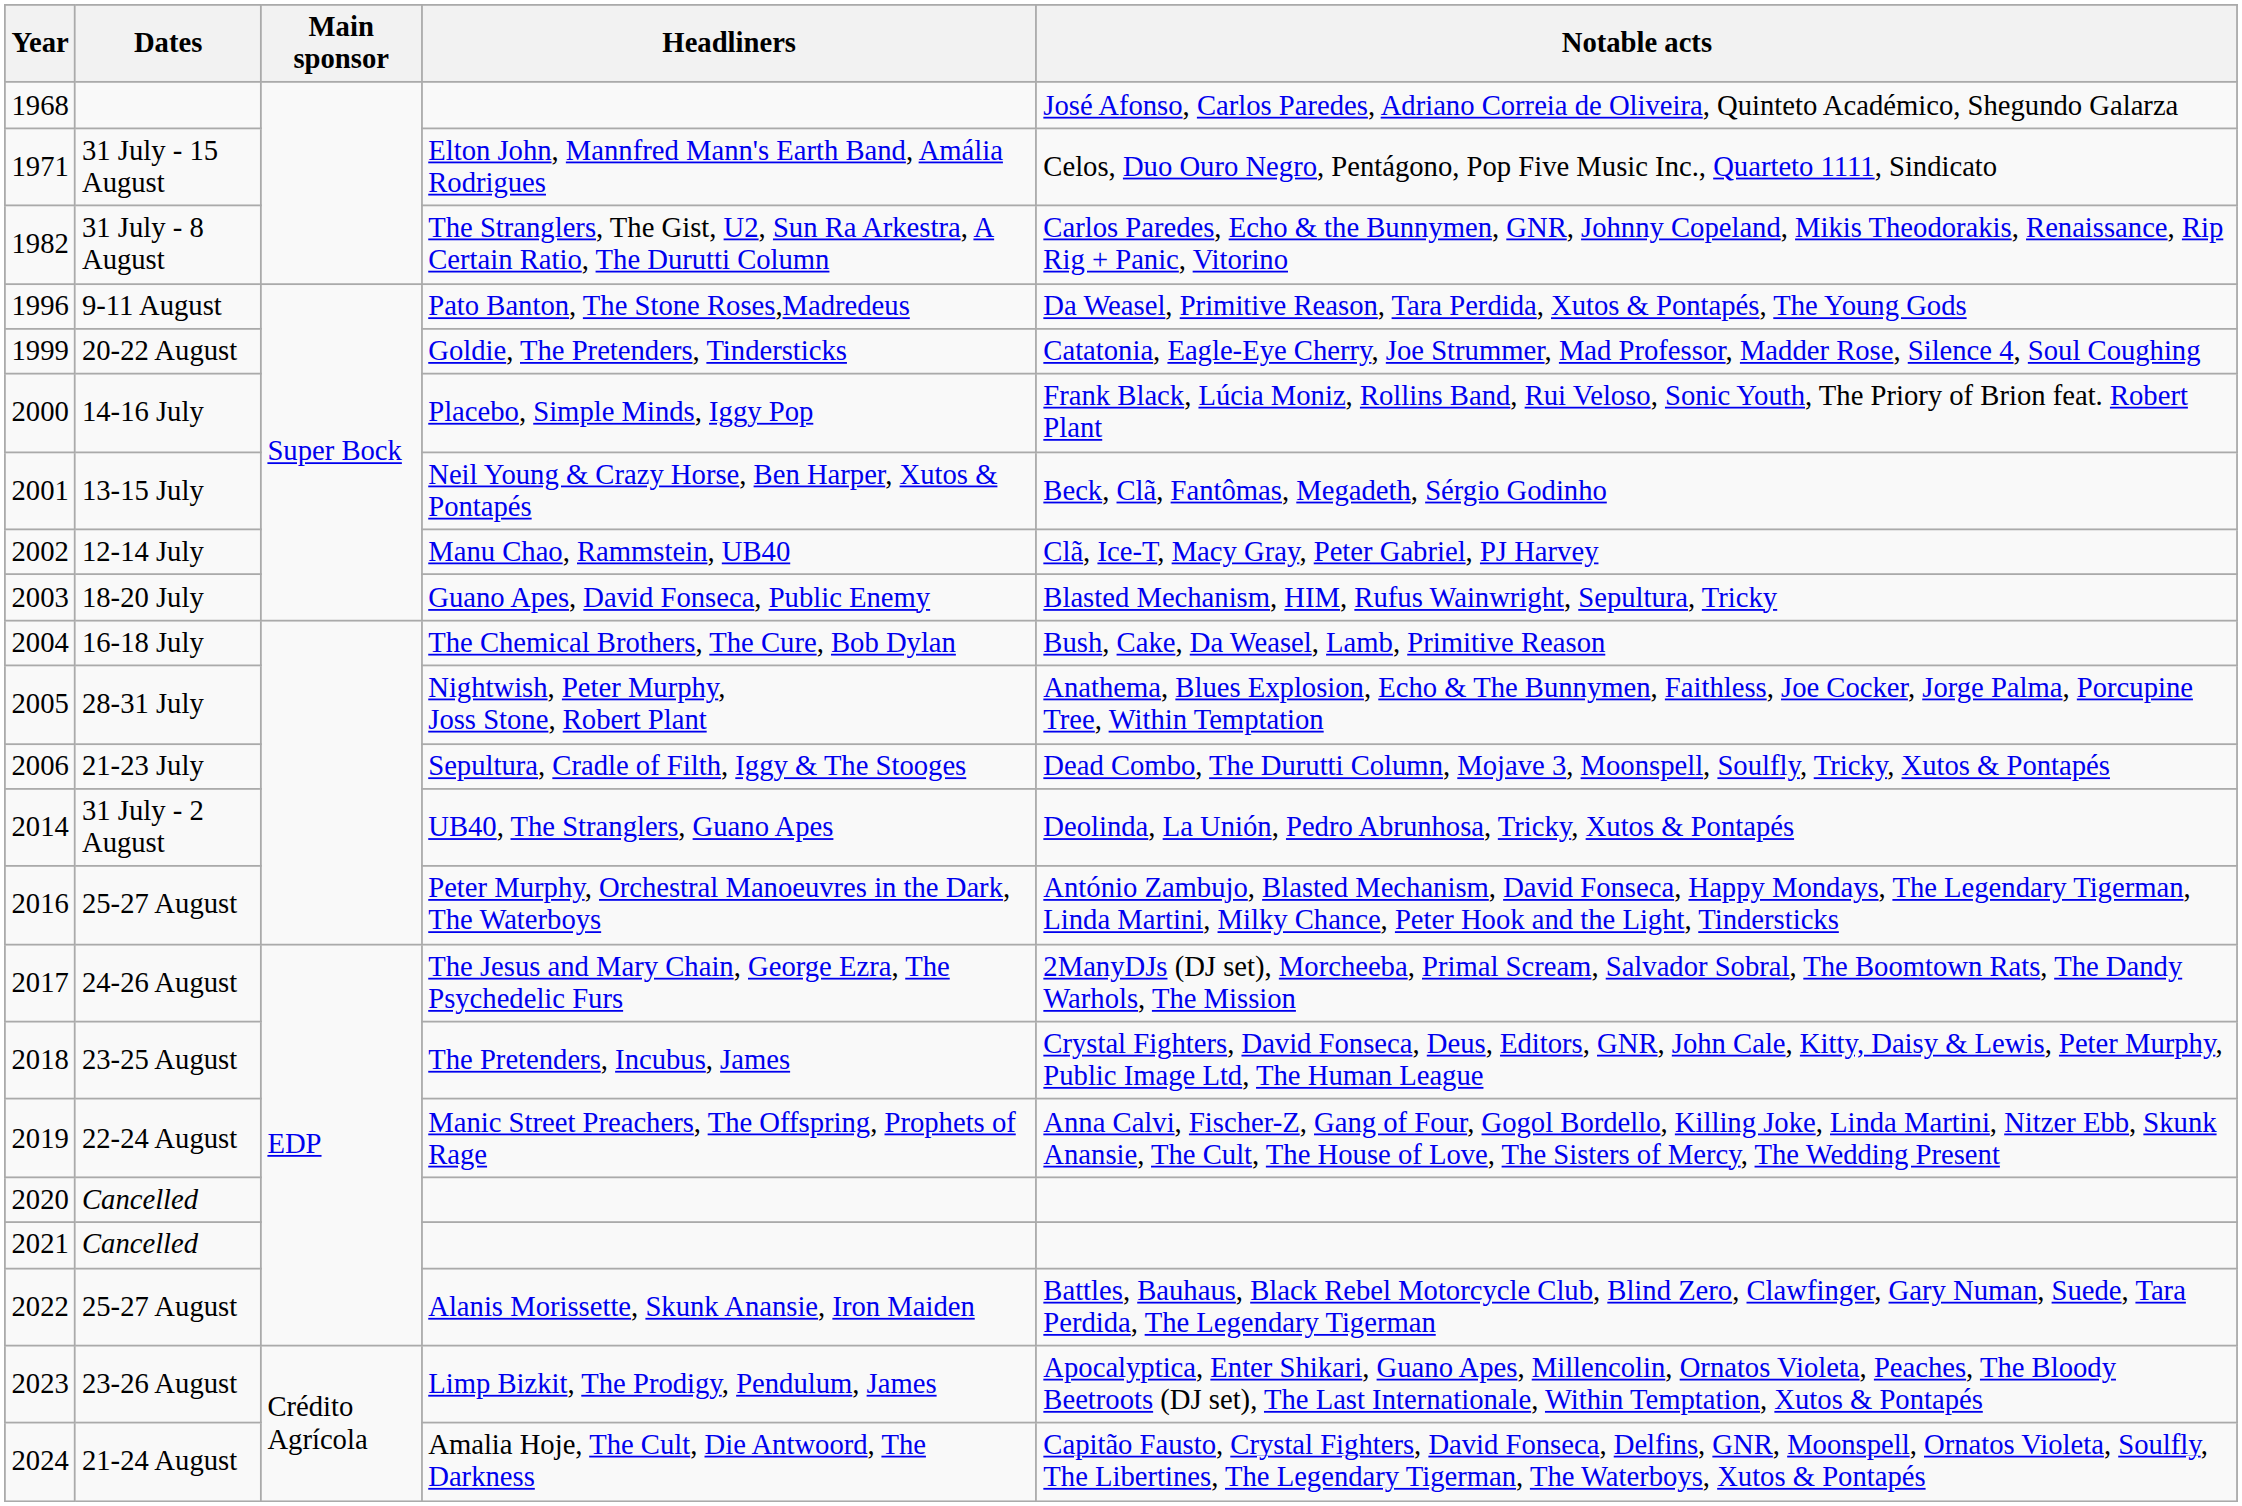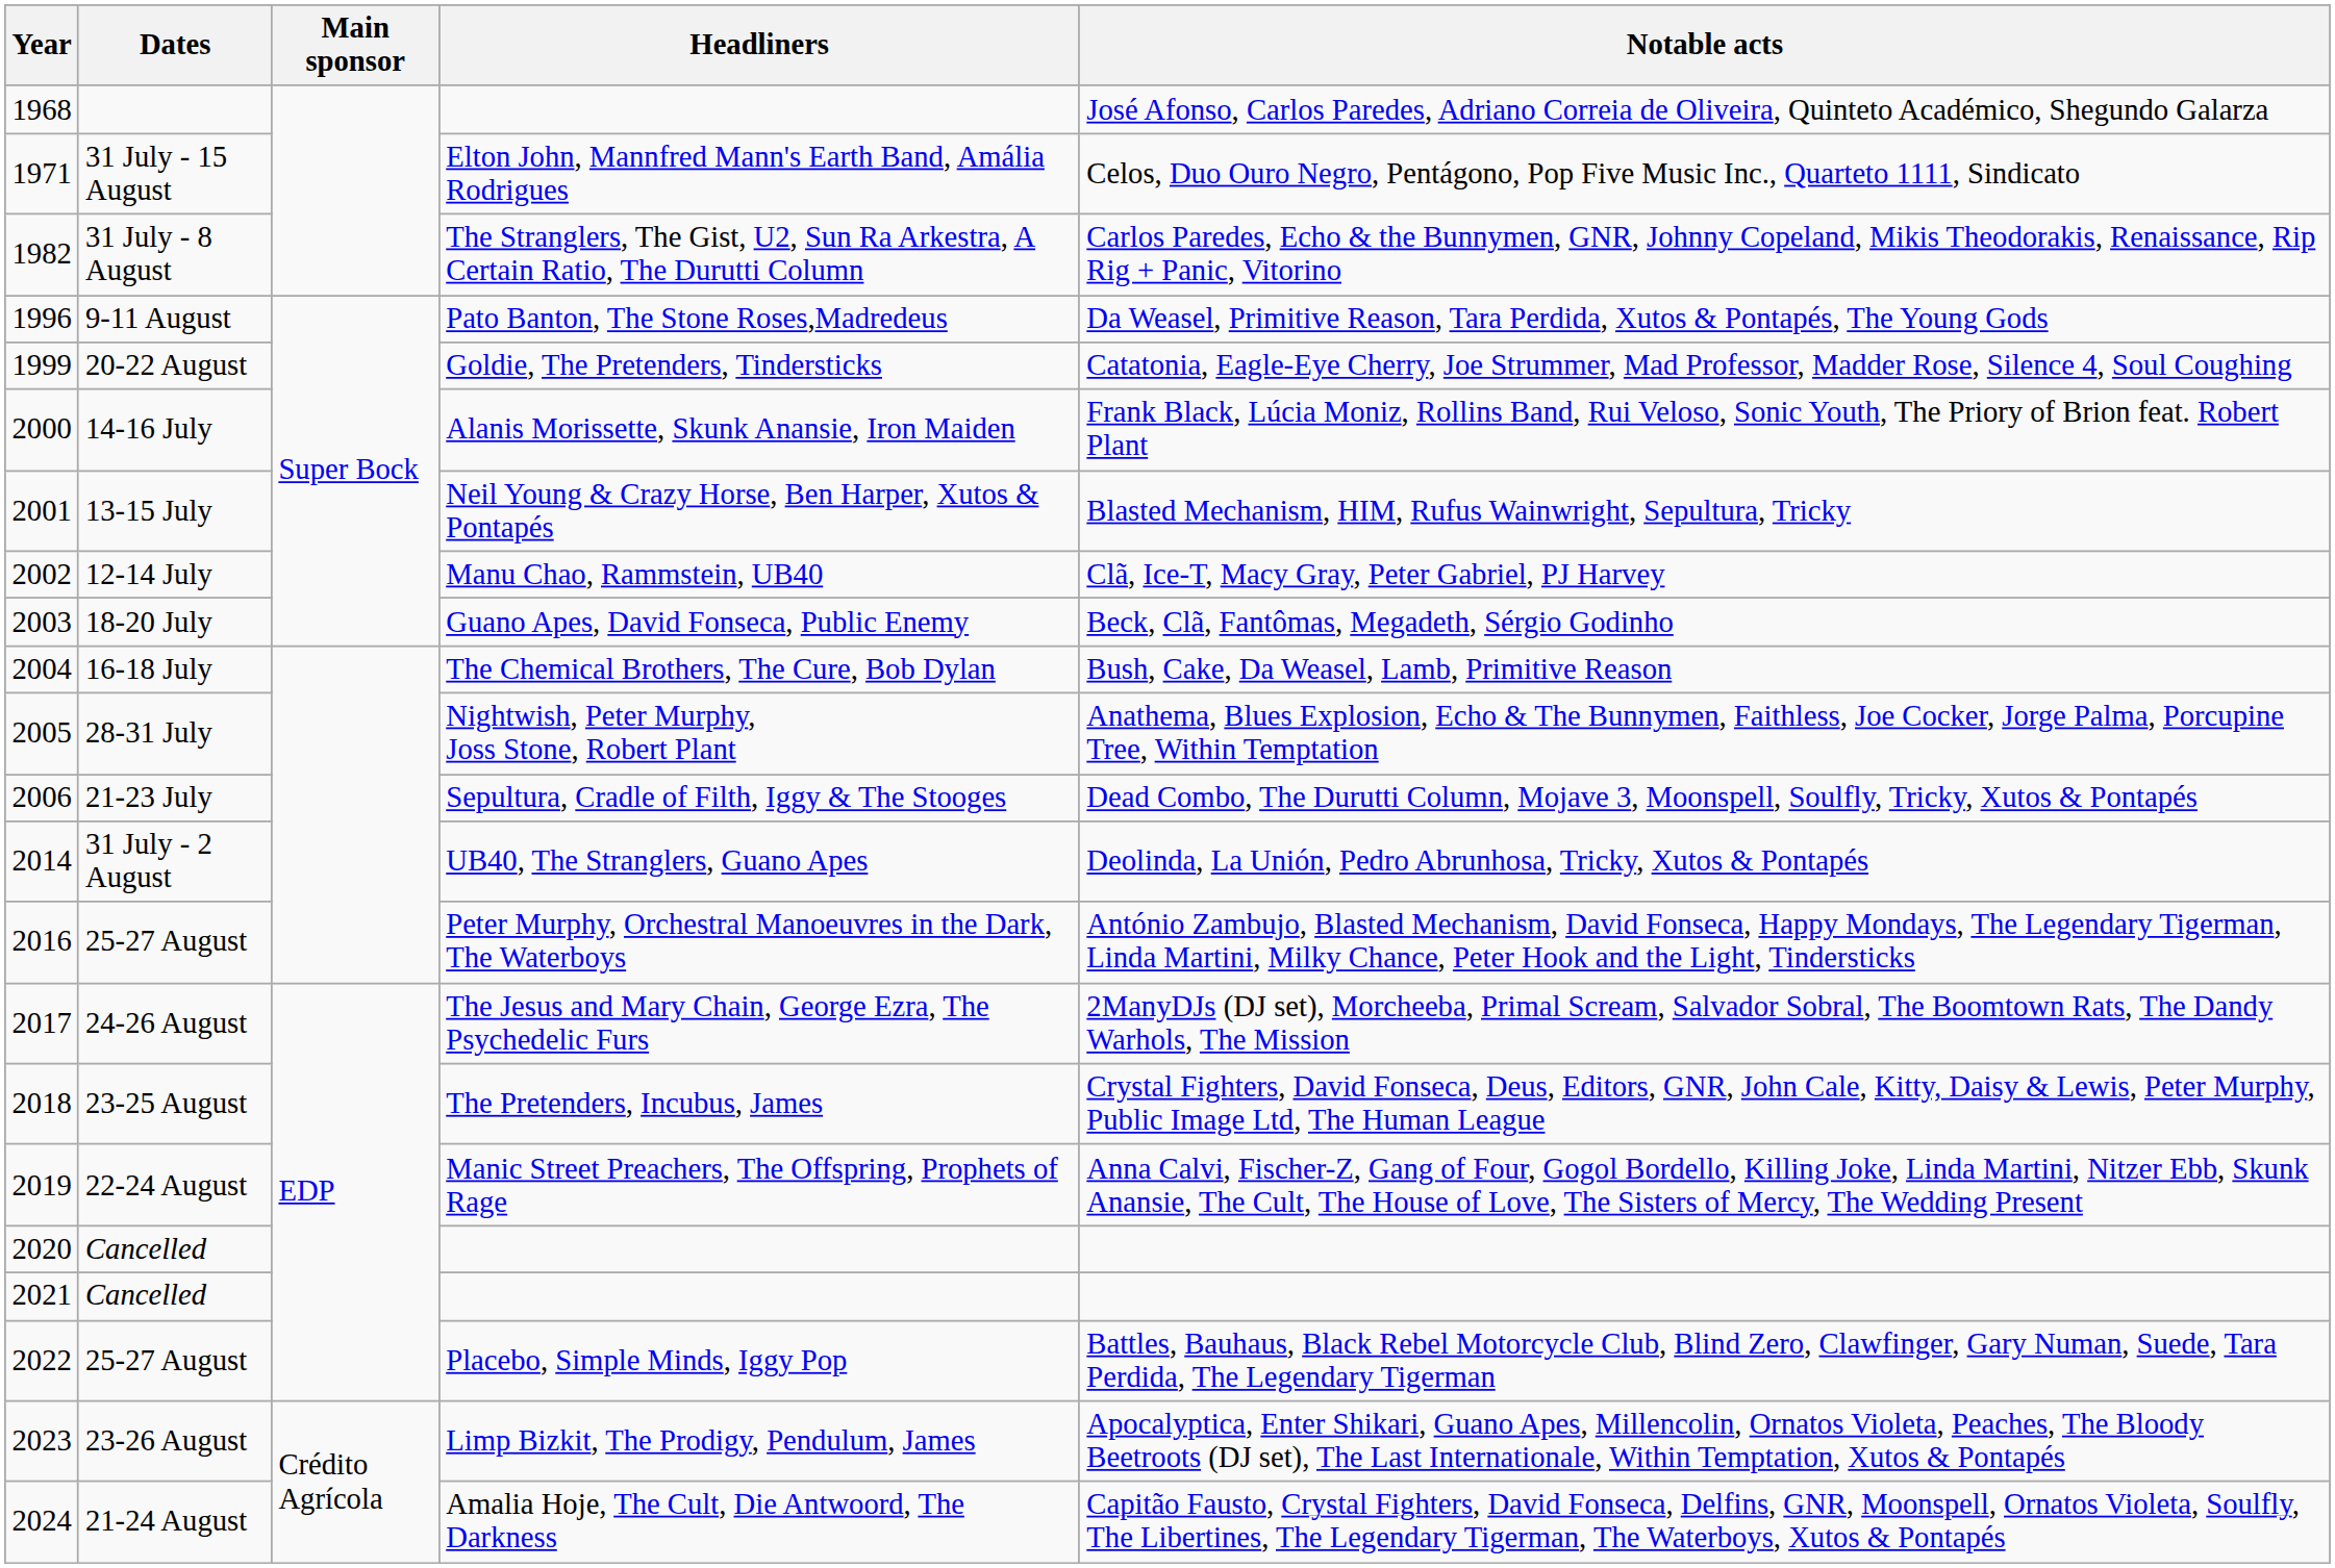 <table class="wikitable sortable">
 <tr>
 <th>Year</th>
 <th>Dates</th>
 <th>Main sponsor</th>
 <th>Headliners</th>
 <th class="unsortable">Notable acts</th>
 </tr>
 <tr>
 <td>1968</td>
 <td></td>
 <td rowspan="3"></td>
 <td></td>
 <td><a href='#'>José Afonso</a>, <a href='#'>Carlos Paredes</a>, <a href='#'>Adriano Correia de Oliveira</a>, Quinteto Académico, Shegundo Galarza</td>
 </tr>
 <tr>
 <td>1971</td>
 <td>31 July - 15 August</td>
 <td><a href='#'>Elton John</a>, <a href='#'>Mannfred Mann's Earth Band</a>, <a href='#'>Amália Rodrigues</a></td>
 <td>Celos, <a href='#'>Duo Ouro Negro</a>, Pentágono, Pop Five Music Inc., <a href='#'>Quarteto 1111</a>, Sindicato</td>
 </tr>
 <tr>
 <td>1982</td>
 <td>31 July - 8 August</td>
 <td><a href='#'>The Stranglers</a>, The Gist, <a href='#'>U2</a>, <a href='#'>Sun Ra Arkestra</a>, <a href='#'>A Certain Ratio</a>, <a href='#'>The Durutti Column</a></td>
 <td><a href='#'>Carlos Paredes</a>, <a href='#'>Echo & the Bunnymen</a>, <a href='#'>GNR</a>, <a href='#'>Johnny Copeland</a>, <a href='#'>Mikis Theodorakis</a>, <a href='#'>Renaissance</a>, <a href='#'>Rip Rig + Panic</a>, <a href='#'>Vitorino</a></td>
 </tr>
 <tr>
 <td>1996</td>
 <td>9-11 August</td>
 <td rowspan="6"><a href='#'>Super Bock</a></td>
 <td><a href='#'>Pato Banton</a>, <a href='#'>The Stone Roses</a>,<a href='#'>Madredeus</a></td>
 <td><a href='#'>Da Weasel</a>, <a href='#'>Primitive Reason</a>, <a href='#'>Tara Perdida</a>, <a href='#'>Xutos & Pontapés</a>, <a href='#'>The Young Gods</a></td>
 </tr>
 <tr>
 <td>1999</td>
 <td>20-22 August</td>
 <td><a href='#'>Goldie</a>, <a href='#'>The Pretenders</a>, <a href='#'>Tindersticks</a></td>
 <td><a href='#'>Catatonia</a>, <a href='#'>Eagle-Eye Cherry</a>, <a href='#'>Joe Strummer</a>, <a href='#'>Mad Professor</a>, <a href='#'>Madder Rose</a>, <a href='#'>Silence 4</a>, <a href='#'>Soul Coughing</a></td>
 </tr>
 <tr>
 <td>2000</td>
 <td>14-16 July</td>
-<td><a href='#'>Placebo</a>, <a href='#'>Simple Minds</a>, <a href='#'>Iggy Pop</a></td>
+<td><a href='#'>Alanis Morissette</a>, <a href='#'>Skunk Anansie</a>, <a href='#'>Iron Maiden</a></td>
 <td><a href='#'>Frank Black</a>, <a href='#'>Lúcia Moniz</a>, <a href='#'>Rollins Band</a>, <a href='#'>Rui Veloso</a>, <a href='#'>Sonic Youth</a>, The Priory of Brion feat. <a href='#'>Robert Plant</a></td>
 </tr>
 <tr>
 <td>2001</td>
 <td>13-15 July</td>
 <td><a href='#'>Neil Young & Crazy Horse</a>, <a href='#'>Ben Harper</a>, <a href='#'>Xutos & Pontapés</a></td>
-<td><a href='#'>Beck</a>, <a href='#'>Clã</a>, <a href='#'>Fantômas</a>, <a href='#'>Megadeth</a>, <a href='#'>Sérgio Godinho</a></td>
+<td><a href='#'>Blasted Mechanism</a>, <a href='#'>HIM</a>, <a href='#'>Rufus Wainwright</a>, <a href='#'>Sepultura</a>, <a href='#'>Tricky</a></td>
 </tr>
 <tr>
 <td>2002</td>
 <td>12-14 July</td>
 <td><a href='#'>Manu Chao</a>, <a href='#'>Rammstein</a>, <a href='#'>UB40</a></td>
 <td><a href='#'>Clã</a>, <a href='#'>Ice-T</a>, <a href='#'>Macy Gray</a>, <a href='#'>Peter Gabriel</a>, <a href='#'>PJ Harvey</a></td>
 </tr>
 <tr>
 <td>2003</td>
 <td>18-20 July</td>
 <td><a href='#'>Guano Apes</a>, <a href='#'>David Fonseca</a>, <a href='#'>Public Enemy</a></td>
-<td><a href='#'>Blasted Mechanism</a>, <a href='#'>HIM</a>, <a href='#'>Rufus Wainwright</a>, <a href='#'>Sepultura</a>, <a href='#'>Tricky</a></td>
+<td><a href='#'>Beck</a>, <a href='#'>Clã</a>, <a href='#'>Fantômas</a>, <a href='#'>Megadeth</a>, <a href='#'>Sérgio Godinho</a></td>
 </tr>
 <tr>
 <td>2004</td>
 <td>16-18 July</td>
 <td rowspan="5"></td>
 <td><a href='#'>The Chemical Brothers</a>, <a href='#'>The Cure</a>, <a href='#'>Bob Dylan</a></td>
 <td><a href='#'>Bush</a>, <a href='#'>Cake</a>, <a href='#'>Da Weasel</a>, <a href='#'>Lamb</a>, <a href='#'>Primitive Reason</a></td>
 </tr>
 <tr>
 <td>2005</td>
 <td>28-31 July</td>
 <td><a href='#'>Nightwish</a>, <a href='#'>Peter Murphy</a>,<br><a href='#'>Joss Stone</a>, <a href='#'>Robert Plant</a></td>
 <td><a href='#'>Anathema</a>, <a href='#'>Blues Explosion</a>, <a href='#'>Echo & The Bunnymen</a>, <a href='#'>Faithless</a>, <a href='#'>Joe Cocker</a>, <a href='#'>Jorge Palma</a>, <a href='#'>Porcupine Tree</a>, <a href='#'>Within Temptation</a></td>
 </tr>
 <tr>
 <td>2006</td>
 <td>21-23 July</td>
 <td><a href='#'>Sepultura</a>, <a href='#'>Cradle of Filth</a>, <a href='#'>Iggy & The Stooges</a></td>
 <td><a href='#'>Dead Combo</a>, <a href='#'>The Durutti Column</a>, <a href='#'>Mojave 3</a>, <a href='#'>Moonspell</a>, <a href='#'>Soulfly</a>, <a href='#'>Tricky</a>, <a href='#'>Xutos & Pontapés</a></td>
 </tr>
 <tr>
 <td>2014</td>
 <td>31 July - 2 August</td>
 <td><a href='#'>UB40</a>, <a href='#'>The Stranglers</a>, <a href='#'>Guano Apes</a></td>
 <td><a href='#'>Deolinda</a>, <a href='#'>La Unión</a>, <a href='#'>Pedro Abrunhosa</a>, <a href='#'>Tricky</a>, <a href='#'>Xutos & Pontapés</a></td>
 </tr>
 <tr>
 <td>2016</td>
 <td>25-27 August</td>
 <td><a href='#'>Peter Murphy</a>, <a href='#'>Orchestral Manoeuvres in the Dark</a>, <a href='#'>The Waterboys</a></td>
 <td><a href='#'>António Zambujo</a>, <a href='#'>Blasted Mechanism</a>, <a href='#'>David Fonseca</a>, <a href='#'>Happy Mondays</a>, <a href='#'>The Legendary Tigerman</a>, <a href='#'>Linda Martini</a>, <a href='#'>Milky Chance</a>, <a href='#'>Peter Hook and the Light</a>, <a href='#'>Tindersticks</a></td>
 </tr>
 <tr>
 <td>2017</td>
 <td>24-26 August</td>
 <td rowspan="6"><a href='#'>EDP</a></td>
 <td><a href='#'>The Jesus and Mary Chain</a>, <a href='#'>George Ezra</a>, <a href='#'>The Psychedelic Furs</a></td>
 <td><a href='#'>2ManyDJs</a> (DJ set), <a href='#'>Morcheeba</a>, <a href='#'>Primal Scream</a>, <a href='#'>Salvador Sobral</a>, <a href='#'>The Boomtown Rats</a>, <a href='#'>The Dandy Warhols</a>, <a href='#'>The Mission</a></td>
 </tr>
 <tr>
 <td>2018</td>
 <td>23-25 August</td>
 <td><a href='#'>The Pretenders</a>, <a href='#'>Incubus</a>, <a href='#'>James</a></td>
 <td><a href='#'>Crystal Fighters</a>, <a href='#'>David Fonseca</a>, <a href='#'>Deus</a>, <a href='#'>Editors</a>, <a href='#'>GNR</a>, <a href='#'>John Cale</a>, <a href='#'>Kitty, Daisy & Lewis</a>, <a href='#'>Peter Murphy</a>, <a href='#'>Public Image Ltd</a>, <a href='#'>The Human League</a></td>
 </tr>
 <tr>
 <td>2019</td>
 <td>22-24 August</td>
 <td><a href='#'>Manic Street Preachers</a>, <a href='#'>The Offspring</a>, <a href='#'>Prophets of Rage</a></td>
 <td><a href='#'>Anna Calvi</a>, <a href='#'>Fischer-Z</a>, <a href='#'>Gang of Four</a>, <a href='#'>Gogol Bordello</a>, <a href='#'>Killing Joke</a>, <a href='#'>Linda Martini</a>, <a href='#'>Nitzer Ebb</a>, <a href='#'>Skunk Anansie</a>, <a href='#'>The Cult</a>, <a href='#'>The House of Love</a>, <a href='#'>The Sisters of Mercy</a>, <a href='#'>The Wedding Present</a></td>
 </tr>
 <tr>
 <td>2020</td>
 <td><em>Cancelled</em></td>
 <td></td>
 <td></td>
 </tr>
 <tr>
 <td>2021</td>
 <td><em>Cancelled</em></td>
 <td></td>
 <td></td>
 </tr>
 <tr>
 <td>2022</td>
 <td>25-27 August</td>
-<td><a href='#'>Alanis Morissette</a>, <a href='#'>Skunk Anansie</a>, <a href='#'>Iron Maiden</a></td>
+<td><a href='#'>Placebo</a>, <a href='#'>Simple Minds</a>, <a href='#'>Iggy Pop</a></td>
 <td><a href='#'>Battles</a>, <a href='#'>Bauhaus</a>, <a href='#'>Black Rebel Motorcycle Club</a>, <a href='#'>Blind Zero</a>, <a href='#'>Clawfinger</a>, <a href='#'>Gary Numan</a>, <a href='#'>Suede</a>, <a href='#'>Tara Perdida</a>, <a href='#'>The Legendary Tigerman</a></td>
 </tr>
 <tr>
 <td>2023</td>
 <td>23-26 August</td>
 <td rowspan="2">Crédito Agrícola</td>
 <td><a href='#'>Limp Bizkit</a>, <a href='#'>The Prodigy</a>, <a href='#'>Pendulum</a>, <a href='#'>James</a></td>
 <td><a href='#'>Apocalyptica</a>, <a href='#'>Enter Shikari</a>, <a href='#'>Guano Apes</a>, <a href='#'>Millencolin</a>, <a href='#'>Ornatos Violeta</a>, <a href='#'>Peaches</a>, <a href='#'>The Bloody Beetroots</a> (DJ set), <a href='#'>The Last Internationale</a>, <a href='#'>Within Temptation</a>, <a href='#'>Xutos & Pontapés</a></td>
 </tr>
 <tr>
 <td>2024</td>
 <td>21-24 August</td>
 <td>Amalia Hoje, <a href='#'>The Cult</a>, <a href='#'>Die Antwoord</a>, <a href='#'>The Darkness</a></td>
 <td><a href='#'>Capitão Fausto</a>, <a href='#'>Crystal Fighters</a>, <a href='#'>David Fonseca</a>, <a href='#'>Delfins</a>, <a href='#'>GNR</a>, <a href='#'>Moonspell</a>, <a href='#'>Ornatos Violeta</a>, <a href='#'>Soulfly</a>, <a href='#'>The Libertines</a>, <a href='#'>The Legendary Tigerman</a>, <a href='#'>The Waterboys</a>, <a href='#'>Xutos & Pontapés</a></td>
 </tr>
 </table>
